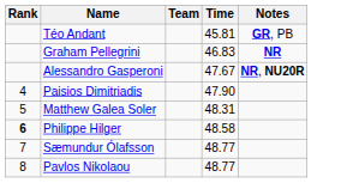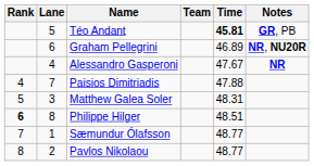 <table class="wikitable sortable" style="text-align:center">
 <tr>
 <th>Rank</th>
+<th>Lane</th>
 <th>Name</th>
 <th>Team</th>
 <th>Time</th>
 <th>Notes</th>
 </tr>
 <tr>
 <td></td>
+<td>5</td>
 <td align="left"><a href='#'>Téo Andant</a></td>
 <td align=left></td>
-<td>45.81</td>
+<td><strong>45.81</strong></td>
 <td><strong><a href='#'>GR</a></strong>, PB</td>
 </tr>
 <tr>
 <td></td>
+<td>6</td>
 <td align="left"><a href='#'>Graham Pellegrini</a></td>
 <td align=left></td>
-<td>46.83</td>
+<td>46.89</td>
+<td><strong><a href='#'>NR</a></strong>, <strong>NU20R</strong></td>
+</tr>
+<tr>
+<td></td>
+<td>4</td>
+<td align="left"><a href='#'>Alessandro Gasperoni</a></td>
+<td align=left></td>
+<td>47.67</td>
 <td><strong><a href='#'>NR</a></strong></td>
 </tr>
 <tr>
-<td></td>
-<td align="left"><a href='#'>Alessandro Gasperoni</a></td>
-<td align=left></td>
-<td>47.67</td>
-<td><strong><a href='#'>NR</a></strong>, <strong>NU20R</strong></td>
-</tr>
-<tr>
 <td>4</td>
+<td>7</td>
 <td align="left"><a href='#'>Paisios Dimitriadis</a></td>
 <td align=left></td>
-<td>47.90</td>
+<td>47.88</td>
 <td></td>
 </tr>
 <tr>
 <td>5</td>
+<td>3</td>
 <td align="left"><a href='#'>Matthew Galea Soler</a></td>
 <td align=left></td>
 <td>48.31</td>
 <td></td>
 </tr>
 <tr>
 <td><strong>6</strong></td>
+<td>8</td>
 <td align="left"><a href='#'>Philippe Hilger</a></td>
 <td align=left></td>
-<td>48.58</td>
+<td>48.51</td>
 <td></td>
 </tr>
 <tr>
 <td>7</td>
+<td>1</td>
 <td align="left"><a href='#'>Sæmundur Ólafsson</a></td>
 <td align=left></td>
 <td>48.77</td>
 <td></td>
 </tr>
 <tr>
 <td>8</td>
+<td>2</td>
 <td align="left"><a href='#'>Pavlos Nikolaou</a></td>
 <td align=left></td>
 <td>48.77</td>
 <td></td>
 </tr>
 </table>
